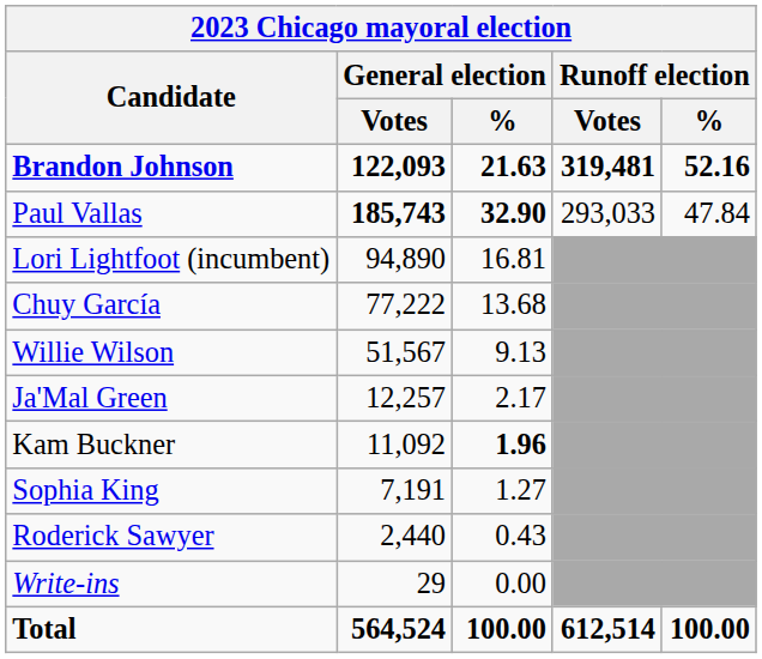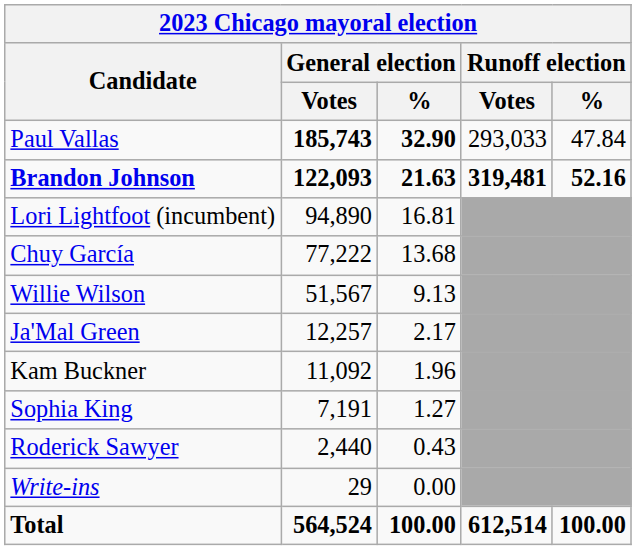 <table class="wikitable">
 <tr>
 <th colspan=5><a href='#'>2023 Chicago mayoral election</a></th>
 </tr>
 <tr>
 <th colspan="1" rowspan="2">Candidate</th>
 <th colspan="2">General election</th>
 <th colspan="2">Runoff election</th>
 </tr>
 <tr>
 <th>Votes</th>
 <th>%</th>
 <th>Votes</th>
 <th>%</th>
 </tr>
 <tr>
+<td><a href='#'>Paul Vallas</a></td>
+<td align="right"><strong>185,743</strong></td>
+<td align="right"><strong>32.90</strong></td>
+<td align="right">293,033</td>
+<td align="right">47.84</td>
+</tr>
+<tr>
 <td><strong><a href='#'>Brandon Johnson</a></strong></td>
 <td align="right"><strong>122,093</strong></td>
 <td align="right"><strong>21.63</strong></td>
 <td align="right"><strong>319,481</strong></td>
 <td align="right"><strong>52.16</strong></td>
-</tr>
-<tr>
-<td><a href='#'>Paul Vallas</a></td>
-<td align="right"><strong>185,743</strong></td>
-<td align="right"><strong>32.90</strong></td>
-<td align="right">293,033</td>
-<td align="right">47.84</td>
 </tr>
 <tr>
 <td><a href='#'>Lori Lightfoot</a> (incumbent)</td>
 <td align="right">94,890</td>
 <td align="right">16.81</td>
 <td colspan=2 bgcolor=darkgray></td>
 </tr>
 <tr>
 <td><a href='#'>Chuy García</a></td>
 <td align="right">77,222</td>
 <td align="right">13.68</td>
 <td colspan=2 bgcolor=darkgray></td>
 </tr>
 <tr>
 <td><a href='#'>Willie Wilson</a></td>
 <td align="right">51,567</td>
 <td align="right">9.13</td>
 <td colspan=2 bgcolor=darkgray></td>
 </tr>
 <tr>
 <td><a href='#'>Ja'Mal Green</a></td>
 <td align="right">12,257</td>
 <td align="right">2.17</td>
 <td colspan=2 bgcolor=darkgray></td>
 </tr>
 <tr>
 <td>Kam Buckner</td>
 <td align="right">11,092</td>
-<td align="right"><strong>1.96</strong></td>
+<td align="right">1.96</td>
 <td colspan=2 bgcolor=darkgray></td>
 </tr>
 <tr>
 <td><a href='#'>Sophia King</a></td>
 <td align="right">7,191</td>
 <td align="right">1.27</td>
 <td colspan=2 bgcolor=darkgray></td>
 </tr>
 <tr>
 <td><a href='#'>Roderick Sawyer</a></td>
 <td align="right">2,440</td>
 <td align="right">0.43</td>
 <td colspan=2 bgcolor=darkgray></td>
 </tr>
 <tr>
 <td><em><a href='#'>Write-ins</a></em></td>
 <td align="right">29</td>
 <td align="right">0.00</td>
 <td colspan=2 bgcolor=darkgray></td>
 </tr>
 <tr>
 <td><strong>Total</strong></td>
 <td align="right"><strong>564,524</strong></td>
 <td align="right"><strong>100.00</strong></td>
 <td align="right"><strong>612,514</strong></td>
 <td align="right"><strong>100.00</strong></td>
 </tr>
 </table>
